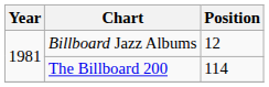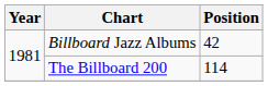 <table class="wikitable">
 <tr>
 <th>Year</th>
 <th>Chart</th>
 <th>Position</th>
 </tr>
 <tr>
 <td rowspan=2>1981</td>
 <td><em>Billboard</em> Jazz Albums</td>
-<td>12</td>
+<td>42</td>
 </tr>
 <tr>
 <td><a href='#'>The Billboard 200</a></td>
 <td>114</td>
 </tr>
 <tr>
 </tr>
 </table>
